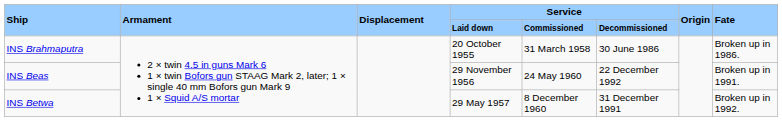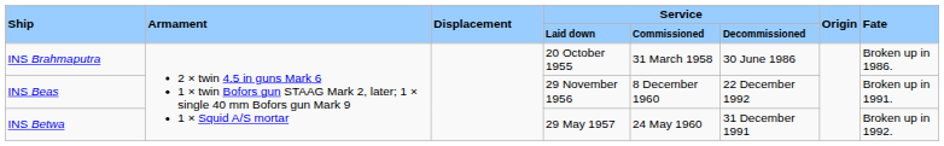 <table class="wikitable">
 <tr>
 <th align= center scope=col rowspan=2 style="text-align:left; width:15%; background:#9cf;"><div>Ship</div></th>
 <th align= center scope=col rowspan=2 style="text-align:left; background:#9cf;"><div>Armament</div></th>
 <th align= center scope=col rowspan=2 style="text-align:left; width:12%; background:#9cf;"><div>Displacement</div></th>
 <th align= center scope=col colspan=3 style="text-align:center; background:#9cf;"><div>Service</div></th>
 <th align= center scope=col rowspan=2 style="text-align:left; background:#9cf;"><div>Origin</div></th>
 <th align= center scope=col rowspan=2 style="text-align:left; background:#9cf;"><div>Fate</div></th>
 </tr>
 <tr>
 <th align= center scope=col style="text-align:left; background:#9cf;"><small>Laid down</small></th>
 <th align= center scope=col style="text-align:left; background:#9cf;"><small>Commissioned</small></th>
 <th align= center scope=col style="text-align:left; background:#9cf;"><small>Decommissioned</small></th>
 </tr>
 <tr>
 <td><a href='#'>INS <em>Brahmaputra</em></a></td>
 <td rowspan=3><br><ul><li>2 × twin <a href='#'>4.5 in guns Mark 6</a></li><li>1 × twin <a href='#'> Bofors gun</a> STAAG Mark 2, later; 1 × single 40 mm Bofors gun Mark 9</li><li>1 × <a href='#'>Squid A/S mortar</a></li></ul></td>
 <td rowspan=3></td>
 <td>20 October 1955</td>
 <td>31 March 1958</td>
 <td>30 June 1986</td>
 <td rowspan=3></td>
 <td>Broken up in 1986.</td>
 </tr>
 <tr>
 <td><a href='#'>INS <em>Beas</em></a></td>
 <td>29 November 1956</td>
-<td>24 May 1960</td>
+<td>8 December 1960</td>
 <td>22 December 1992</td>
 <td>Broken up in 1991.</td>
 </tr>
 <tr>
 <td><a href='#'>INS <em>Betwa</em></a></td>
 <td>29 May 1957</td>
-<td>8 December 1960</td>
+<td>24 May 1960</td>
 <td>31 December 1991</td>
 <td>Broken up in 1992.</td>
 </tr>
 </table>
